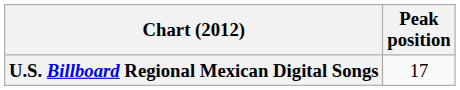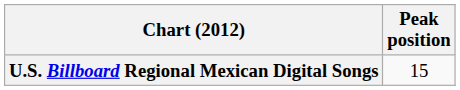 <table class="wikitable plainrowheaders">
 <tr>
 <th scope="col">Chart (2012)</th>
 <th scope="col">Peak<br>position</th>
 </tr>
 <tr>
 <th scope="row">U.S. <em><a href='#'>Billboard</a></em> Regional Mexican Digital Songs</th>
-<td style="text-align:center;">17</td>
+<td style="text-align:center;">15</td>
 </tr>
 </table>
